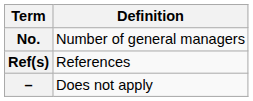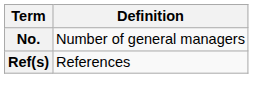 <table class="wikitable" style="font-size:90%;">
 <tr>
 <th scope="col">Term</th>
 <th scope="col">Definition</th>
 </tr>
 <tr>
 <th scope="row">No.</th>
 <td>Number of general managers</td>
 </tr>
 <tr>
 <th scope="row">Ref(s)</th>
 <td>References</td>
 </tr>
-<tr>
-<th scope="row">–</th>
-<td>Does not apply<br></td>
-</tr>
 </table>
